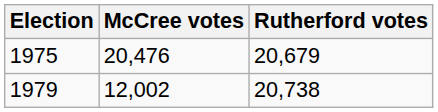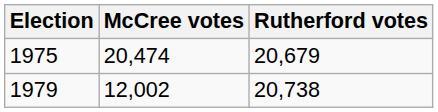 <table class="wikitable" border="1">
 <tr>
 <th>Election</th>
 <th>McCree votes</th>
 <th>Rutherford votes</th>
 </tr>
 <tr>
 <td>1975</td>
-<td>20,476</td>
+<td>20,474</td>
 <td>20,679</td>
 </tr>
 <tr>
 <td>1979</td>
 <td>12,002</td>
 <td>20,738</td>
 </tr>
 </table>
